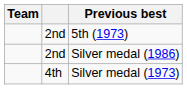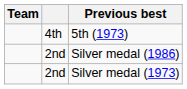 <table class="wikitable">
 <tr>
 <th>Team</th>
 <th></th>
 <th>Previous best</th>
 </tr>
 <tr>
 <td></td>
-<td>2nd</td>
+<td>4th</td>
 <td>5th (<a href='#'>1973</a>)</td>
 </tr>
 <tr>
 <td></td>
 <td>2nd</td>
 <td>Silver medal (<a href='#'>1986</a>)</td>
 </tr>
 <tr>
 <td></td>
-<td>4th</td>
+<td>2nd</td>
 <td>Silver medal (<a href='#'>1973</a>)</td>
 </tr>
 </table>
